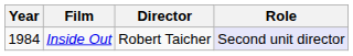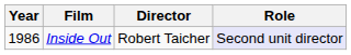 <table class="wikitable">
 <tr>
 <th>Year</th>
 <th>Film</th>
 <th>Director</th>
 <th>Role</th>
 </tr>
 <tr>
-<td>1984</td>
+<td>1986</td>
 <td><em><a href='#'>Inside Out</a></em></td>
 <td>Robert Taicher</td>
 <td style="background: lavender;">Second unit director</td>
 </tr>
 </table>
